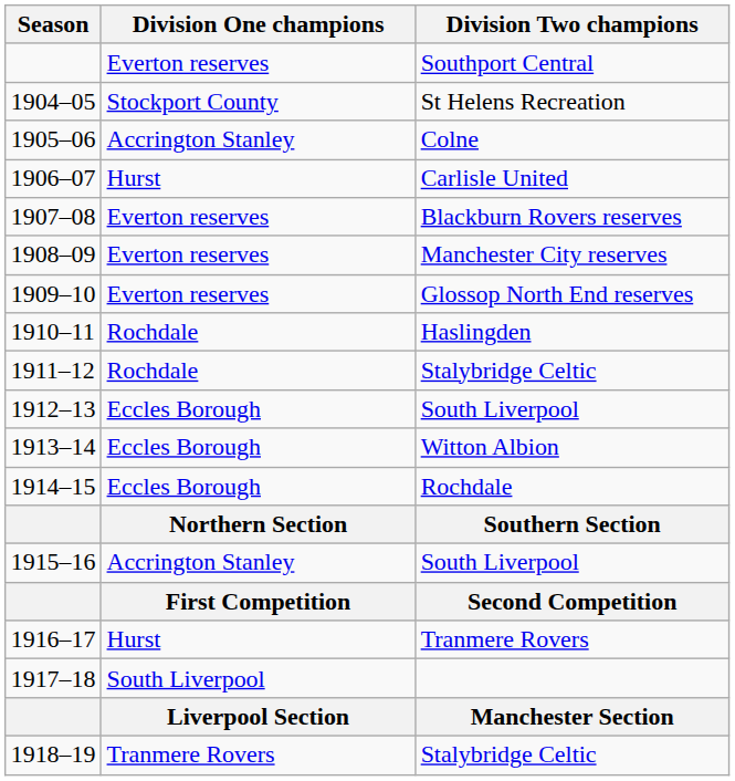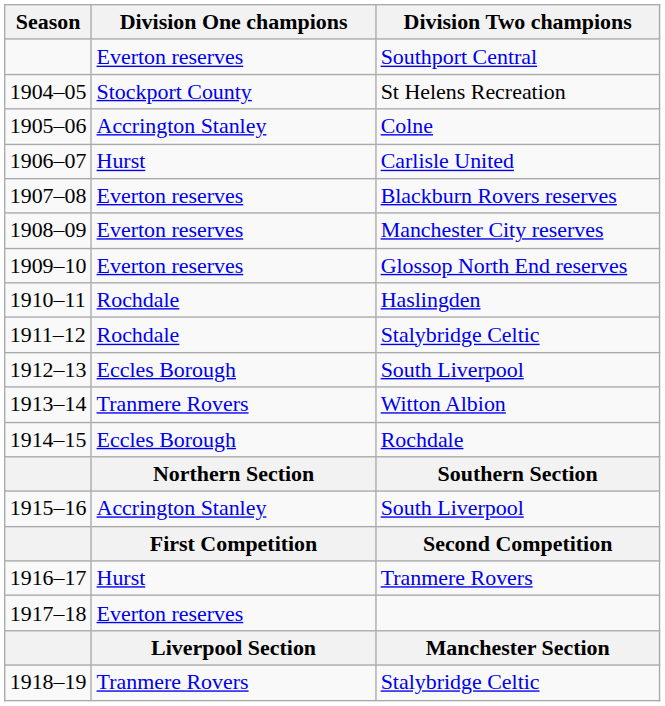 <table class=wikitable style=text-align:left>
 <tr>
 <th>Season</th>
 <th width=200>Division One champions</th>
 <th width=200>Division Two champions</th>
 </tr>
 <tr>
 <td></td>
 <td><a href='#'>Everton reserves</a></td>
 <td><a href='#'>Southport Central</a></td>
 </tr>
 <tr>
 <td>1904–05</td>
 <td><a href='#'>Stockport County</a></td>
 <td>St Helens Recreation</td>
 </tr>
 <tr>
 <td>1905–06</td>
 <td><a href='#'>Accrington Stanley</a></td>
 <td><a href='#'>Colne</a></td>
 </tr>
 <tr>
 <td>1906–07</td>
 <td><a href='#'>Hurst</a></td>
 <td><a href='#'>Carlisle United</a></td>
 </tr>
 <tr>
 <td>1907–08</td>
 <td><a href='#'>Everton reserves</a></td>
 <td><a href='#'>Blackburn Rovers reserves</a></td>
 </tr>
 <tr>
 <td>1908–09</td>
 <td><a href='#'>Everton reserves</a></td>
 <td><a href='#'>Manchester City reserves</a></td>
 </tr>
 <tr>
 <td>1909–10</td>
 <td><a href='#'>Everton reserves</a></td>
 <td><a href='#'>Glossop North End reserves</a></td>
 </tr>
 <tr>
 <td>1910–11</td>
 <td><a href='#'>Rochdale</a></td>
 <td><a href='#'>Haslingden</a></td>
 </tr>
 <tr>
 <td>1911–12</td>
 <td><a href='#'>Rochdale</a></td>
 <td><a href='#'>Stalybridge Celtic</a></td>
 </tr>
 <tr>
 <td>1912–13</td>
 <td><a href='#'>Eccles Borough</a></td>
 <td><a href='#'>South Liverpool</a></td>
 </tr>
 <tr>
 <td>1913–14</td>
-<td><a href='#'>Eccles Borough</a></td>
+<td><a href='#'>Tranmere Rovers</a></td>
 <td><a href='#'>Witton Albion</a></td>
 </tr>
 <tr>
 <td>1914–15</td>
 <td><a href='#'>Eccles Borough</a></td>
 <td><a href='#'>Rochdale</a></td>
 </tr>
 <tr>
 <th></th>
 <th>Northern Section</th>
 <th>Southern Section</th>
 </tr>
 <tr>
 <td>1915–16</td>
 <td><a href='#'>Accrington Stanley</a></td>
 <td><a href='#'>South Liverpool</a></td>
 </tr>
 <tr>
 <th></th>
 <th>First Competition</th>
 <th>Second Competition</th>
 </tr>
 <tr>
 <td>1916–17</td>
 <td><a href='#'>Hurst</a></td>
 <td><a href='#'>Tranmere Rovers</a></td>
 </tr>
 <tr>
 <td>1917–18</td>
-<td><a href='#'>South Liverpool</a></td>
+<td><a href='#'>Everton reserves</a></td>
 <td></td>
 </tr>
 <tr>
 <th></th>
 <th>Liverpool Section</th>
 <th>Manchester Section</th>
 </tr>
 <tr>
 <td>1918–19</td>
 <td><a href='#'>Tranmere Rovers</a></td>
 <td><a href='#'>Stalybridge Celtic</a></td>
 </tr>
 </table>
